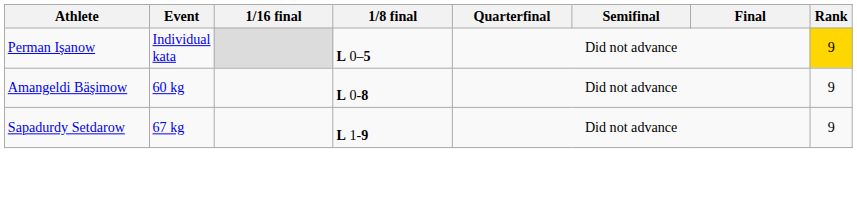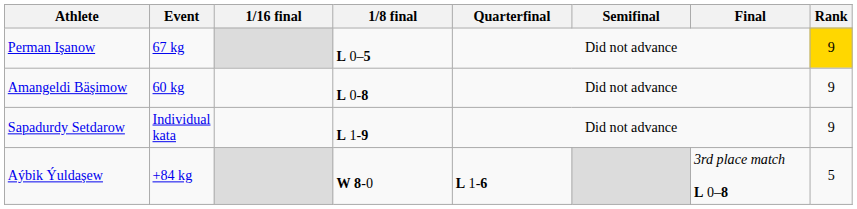 <table class="wikitable" width="98%" style="text-align:left; font-size:90%">
 <tr>
 <th width="17%">Athlete</th>
 <th width="6%">Event</th>
 <th width="14%">1/16 final</th>
 <th width="14%">1/8 final</th>
 <th width="14%">Quarterfinal</th>
 <th width="14%">Semifinal</th>
 <th width="14%">Final</th>
 <th width="5%">Rank</th>
 </tr>
 <tr>
 <td><a href='#'>Perman Işanow</a></td>
-<td><a href='#'>Individual kata</a></td>
+<td><a href='#'>67 kg</a></td>
 <td bgcolor=#DCDCDC></td>
 <td><br><strong>L</strong> 0–<strong>5</strong></td>
 <td align=center colspan=3>Did not advance</td>
 <td align=center style="background: gold;">9</td>
 </tr>
 <tr>
 <td><a href='#'>Amangeldi Bäşimow</a></td>
 <td><a href='#'>60 kg</a></td>
 <td></td>
 <td><br><strong>L</strong> 0-<strong>8</strong></td>
 <td align=center colspan=3>Did not advance</td>
 <td align=center>9</td>
 </tr>
 <tr>
 <td><a href='#'>Sapadurdy Setdarow</a></td>
-<td><a href='#'>67 kg</a></td>
+<td><a href='#'>Individual kata</a></td>
 <td></td>
 <td><br><strong>L</strong> 1-<strong>9</strong></td>
 <td align=center colspan=3>Did not advance</td>
 <td align=center>9</td>
 </tr>
+<tr>
+<td><a href='#'>Aýbik Ýuldaşew</a></td>
+<td><a href='#'>+84 kg</a></td>
+<td bgcolor=#DCDCDC></td>
+<td><br><strong>W</strong> <strong>8</strong>-0</td>
+<td><br><strong>L</strong> 1-<strong>6</strong></td>
+<td bgcolor=#DCDCDC></td>
+<td><em> 3rd place match</em><br><br><strong>L</strong> 0–<strong>8</strong></td>
+<td align=center>5</td>
+</tr>
 </table>
